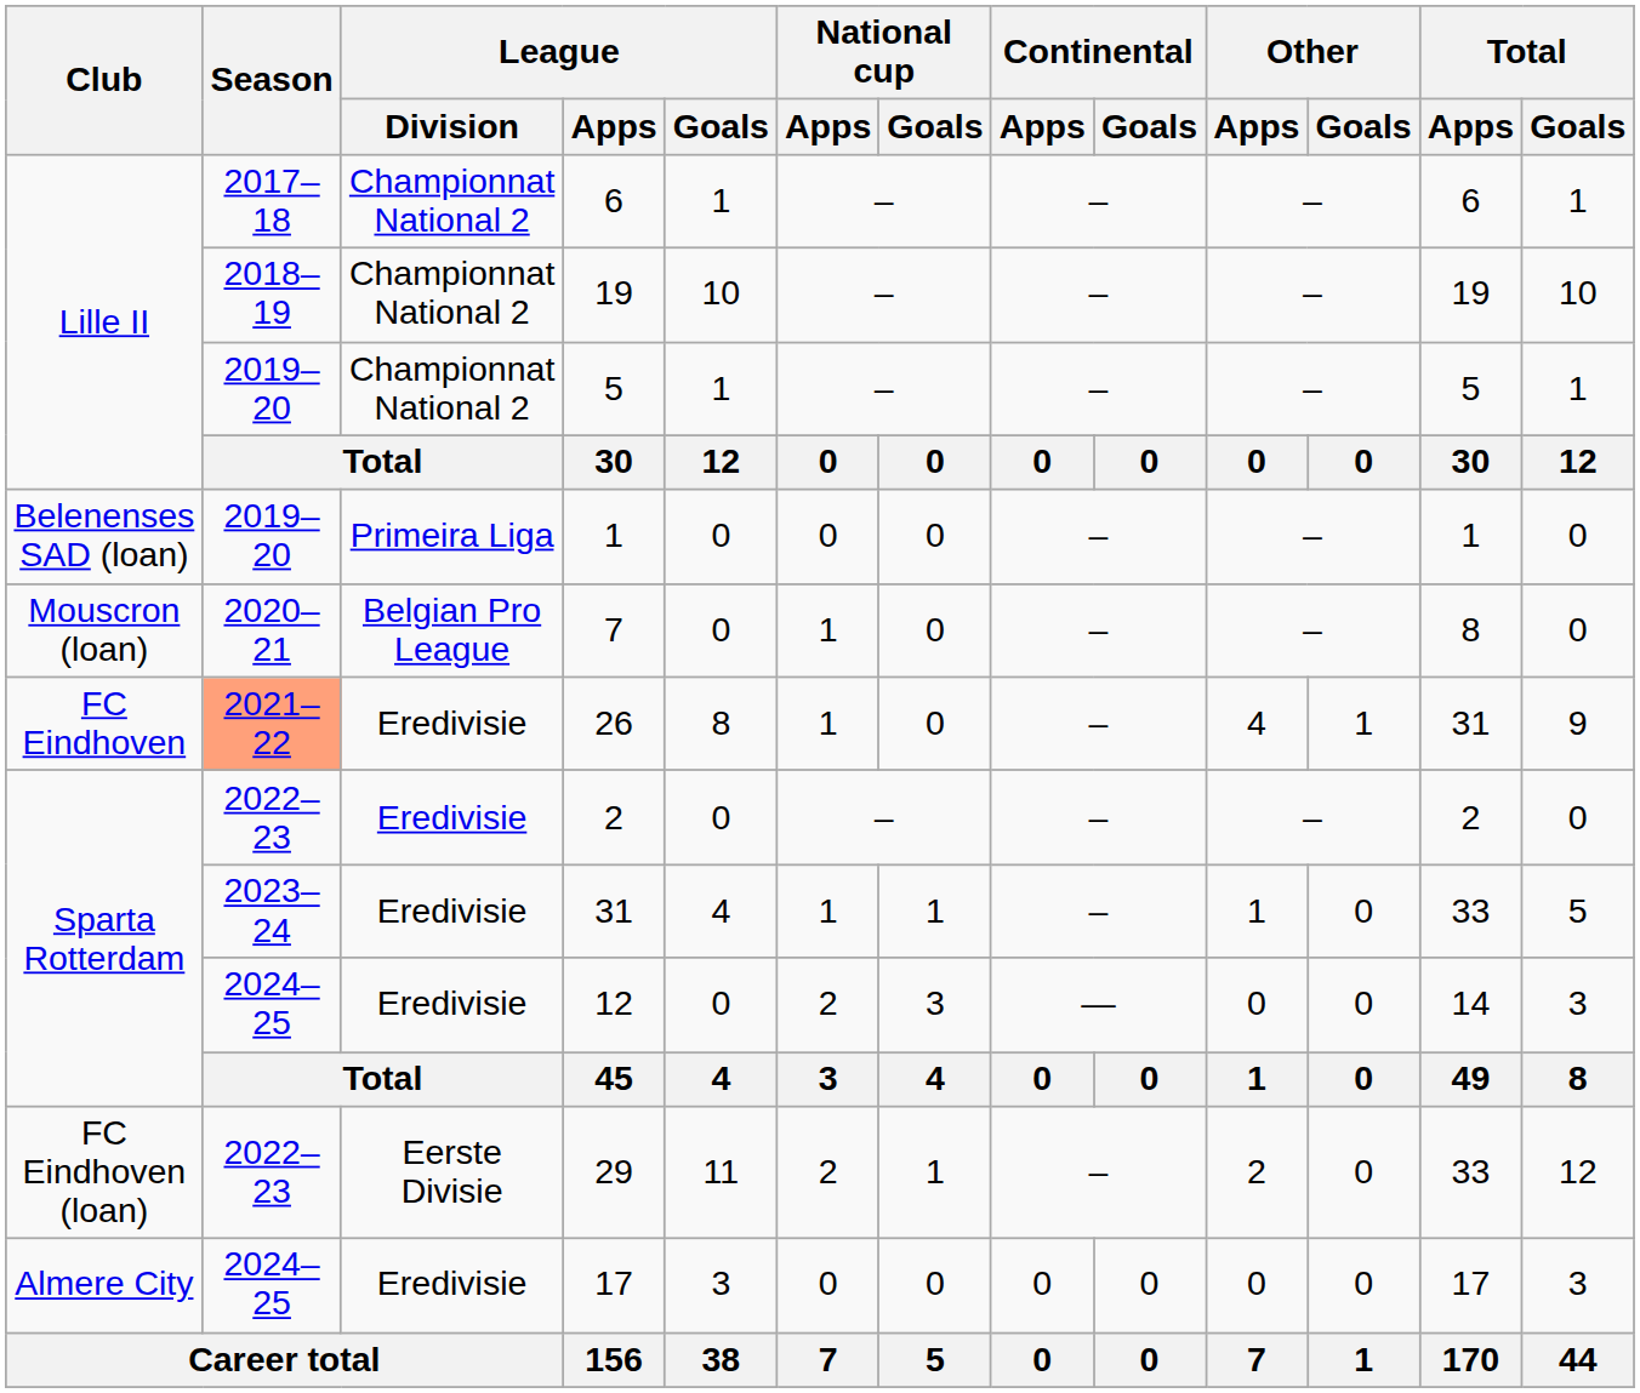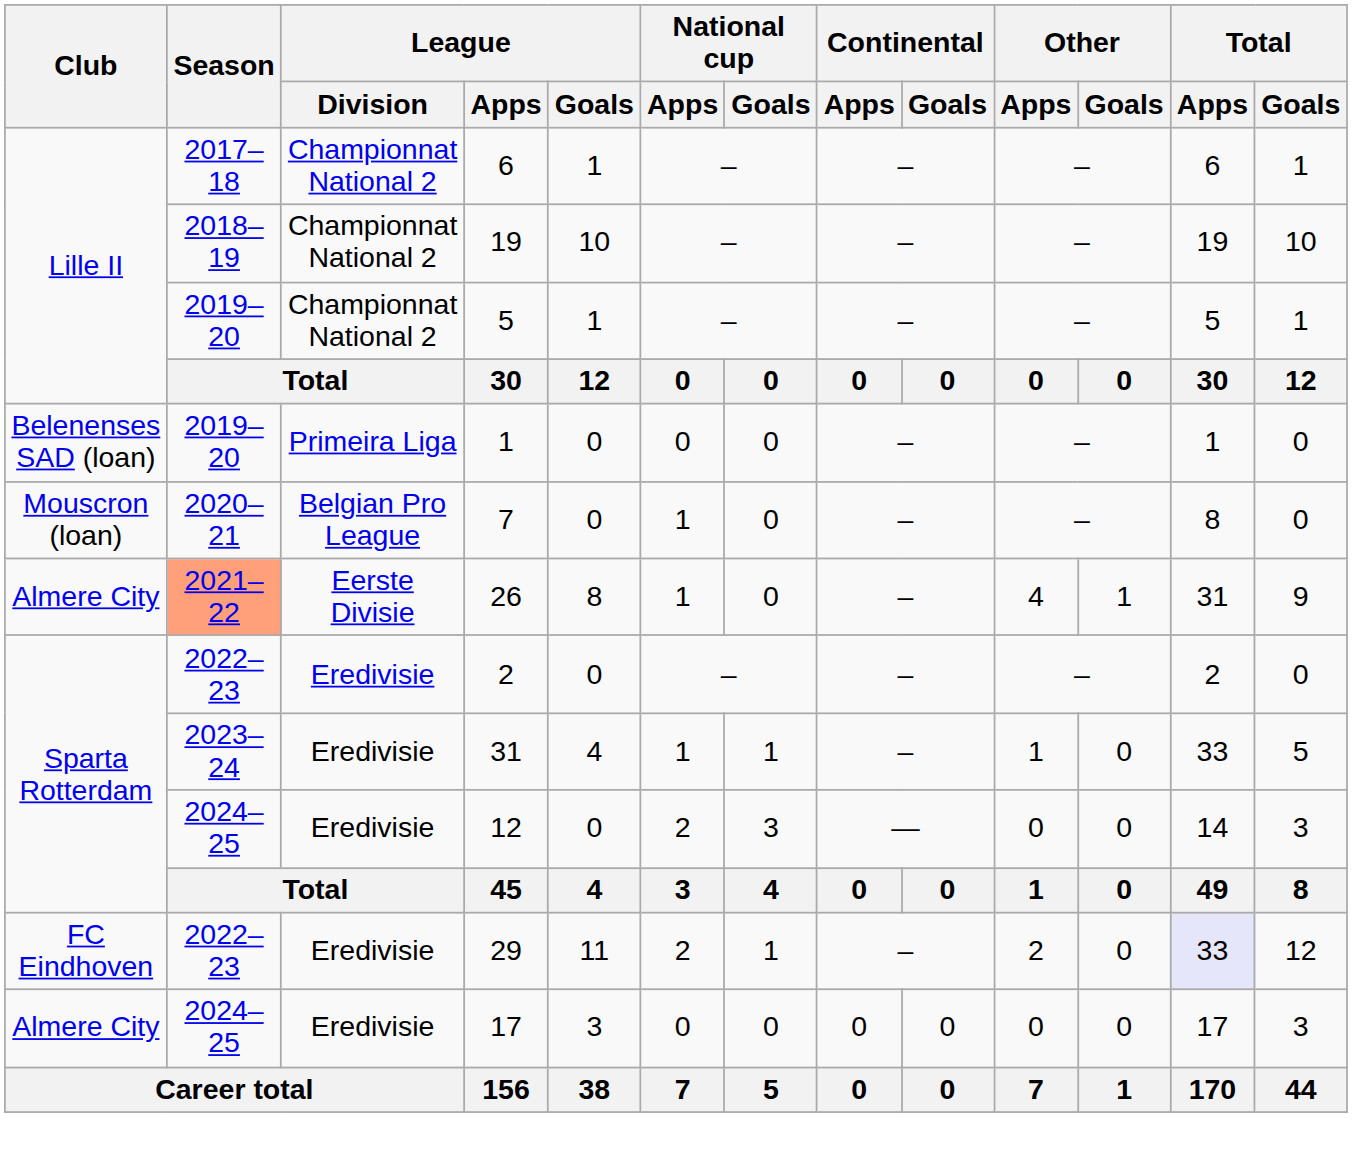 <table class="wikitable" style="text-align:center">
 <tr>
 <th rowspan="2">Club</th>
 <th rowspan="2">Season</th>
 <th colspan="3">League</th>
 <th colspan="2">National cup</th>
 <th colspan="2">Continental</th>
 <th colspan="2">Other</th>
 <th colspan="2">Total</th>
 </tr>
 <tr>
 <th>Division</th>
 <th>Apps</th>
 <th>Goals</th>
 <th>Apps</th>
 <th>Goals</th>
 <th>Apps</th>
 <th>Goals</th>
 <th>Apps</th>
 <th>Goals</th>
 <th>Apps</th>
 <th>Goals</th>
 </tr>
 <tr>
 <td rowspan="4"><a href='#'>Lille II</a></td>
 <td><a href='#'>2017–18</a></td>
 <td><a href='#'>Championnat National 2</a></td>
 <td>6</td>
 <td>1</td>
 <td colspan="2">–</td>
 <td colspan="2">–</td>
 <td colspan="2">–</td>
 <td>6</td>
 <td>1</td>
 </tr>
 <tr>
 <td><a href='#'>2018–19</a></td>
 <td>Championnat National 2</td>
 <td>19</td>
 <td>10</td>
 <td colspan="2">–</td>
 <td colspan="2">–</td>
 <td colspan="2">–</td>
 <td>19</td>
 <td>10</td>
 </tr>
 <tr>
 <td><a href='#'>2019–20</a></td>
 <td>Championnat National 2</td>
 <td>5</td>
 <td>1</td>
 <td colspan="2">–</td>
 <td colspan="2">–</td>
 <td colspan="2">–</td>
 <td>5</td>
 <td>1</td>
 </tr>
 <tr>
 <th colspan="2">Total</th>
 <th>30</th>
 <th>12</th>
 <th>0</th>
 <th>0</th>
 <th>0</th>
 <th>0</th>
 <th>0</th>
 <th>0</th>
 <th>30</th>
 <th>12</th>
 </tr>
 <tr>
 <td><a href='#'>Belenenses SAD</a> (loan)</td>
 <td><a href='#'>2019–20</a></td>
 <td><a href='#'>Primeira Liga</a></td>
 <td>1</td>
 <td>0</td>
 <td>0</td>
 <td>0</td>
 <td colspan="2">–</td>
 <td colspan="2">–</td>
 <td>1</td>
 <td>0</td>
 </tr>
 <tr>
 <td><a href='#'>Mouscron</a> (loan)</td>
 <td><a href='#'>2020–21</a></td>
 <td><a href='#'>Belgian Pro League</a></td>
 <td>7</td>
 <td>0</td>
 <td>1</td>
 <td>0</td>
 <td colspan="2">–</td>
 <td colspan="2">–</td>
 <td>8</td>
 <td>0</td>
 </tr>
 <tr>
-<td><a href='#'>FC Eindhoven</a></td>
+<td><a href='#'>Almere City</a></td>
 <td style="background: lightsalmon;"><a href='#'>2021–22</a></td>
-<td>Eredivisie</td>
+<td><a href='#'>Eerste Divisie</a></td>
 <td>26</td>
 <td>8</td>
 <td>1</td>
 <td>0</td>
 <td colspan="2">–</td>
 <td>4</td>
 <td>1</td>
 <td>31</td>
 <td>9</td>
 </tr>
 <tr>
 <td rowspan="4"><a href='#'>Sparta Rotterdam</a></td>
 <td><a href='#'>2022–23</a></td>
 <td><a href='#'>Eredivisie</a></td>
 <td>2</td>
 <td>0</td>
 <td colspan="2">–</td>
 <td colspan="2">–</td>
 <td colspan="2">–</td>
 <td>2</td>
 <td>0</td>
 </tr>
 <tr>
 <td><a href='#'>2023–24</a></td>
 <td>Eredivisie</td>
 <td>31</td>
 <td>4</td>
 <td>1</td>
 <td>1</td>
 <td colspan="2">–</td>
 <td>1</td>
 <td>0</td>
 <td>33</td>
 <td>5</td>
 </tr>
 <tr>
 <td><a href='#'>2024–25</a></td>
 <td>Eredivisie</td>
 <td>12</td>
 <td>0</td>
 <td>2</td>
 <td>3</td>
 <td colspan="2">—</td>
 <td>0</td>
 <td>0</td>
 <td>14</td>
 <td>3</td>
 </tr>
 <tr>
 <th colspan="2">Total</th>
 <th>45</th>
 <th>4</th>
 <th>3</th>
 <th>4</th>
 <th>0</th>
 <th>0</th>
 <th>1</th>
 <th>0</th>
 <th>49</th>
 <th>8</th>
 </tr>
 <tr>
-<td>FC Eindhoven (loan)</td>
+<td><a href='#'>FC Eindhoven</a></td>
 <td><a href='#'>2022–23</a></td>
-<td>Eerste Divisie</td>
+<td>Eredivisie</td>
 <td>29</td>
 <td>11</td>
 <td>2</td>
 <td>1</td>
 <td colspan="2">–</td>
 <td>2</td>
 <td>0</td>
-<td>33</td>
+<td style="background: lavender;">33</td>
 <td>12</td>
 </tr>
 <tr>
 <td><a href='#'>Almere City</a></td>
 <td><a href='#'>2024–25</a></td>
 <td>Eredivisie</td>
 <td>17</td>
 <td>3</td>
 <td>0</td>
 <td>0</td>
 <td>0</td>
 <td>0</td>
 <td>0</td>
 <td>0</td>
 <td>17</td>
 <td>3</td>
 </tr>
 <tr>
 <th colspan="3">Career total</th>
 <th>156</th>
 <th>38</th>
 <th>7</th>
 <th>5</th>
 <th>0</th>
 <th>0</th>
 <th>7</th>
 <th>1</th>
 <th>170</th>
 <th>44</th>
 </tr>
 </table>
